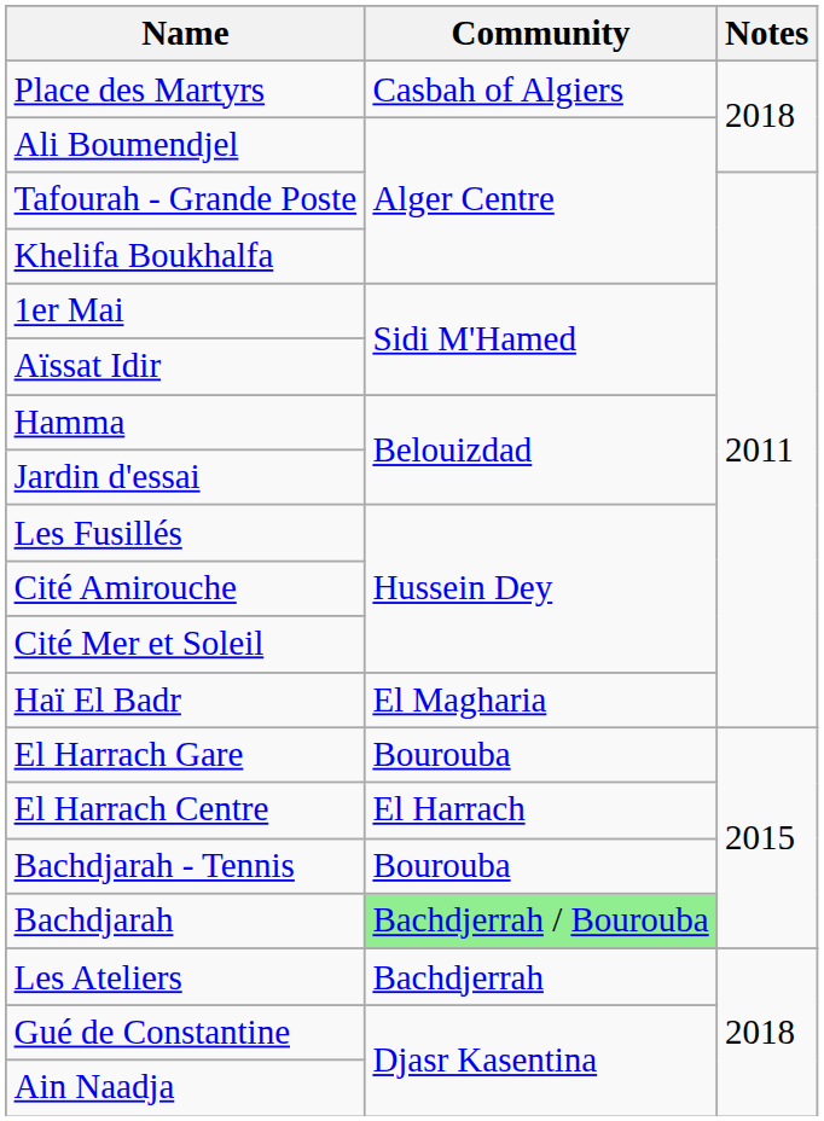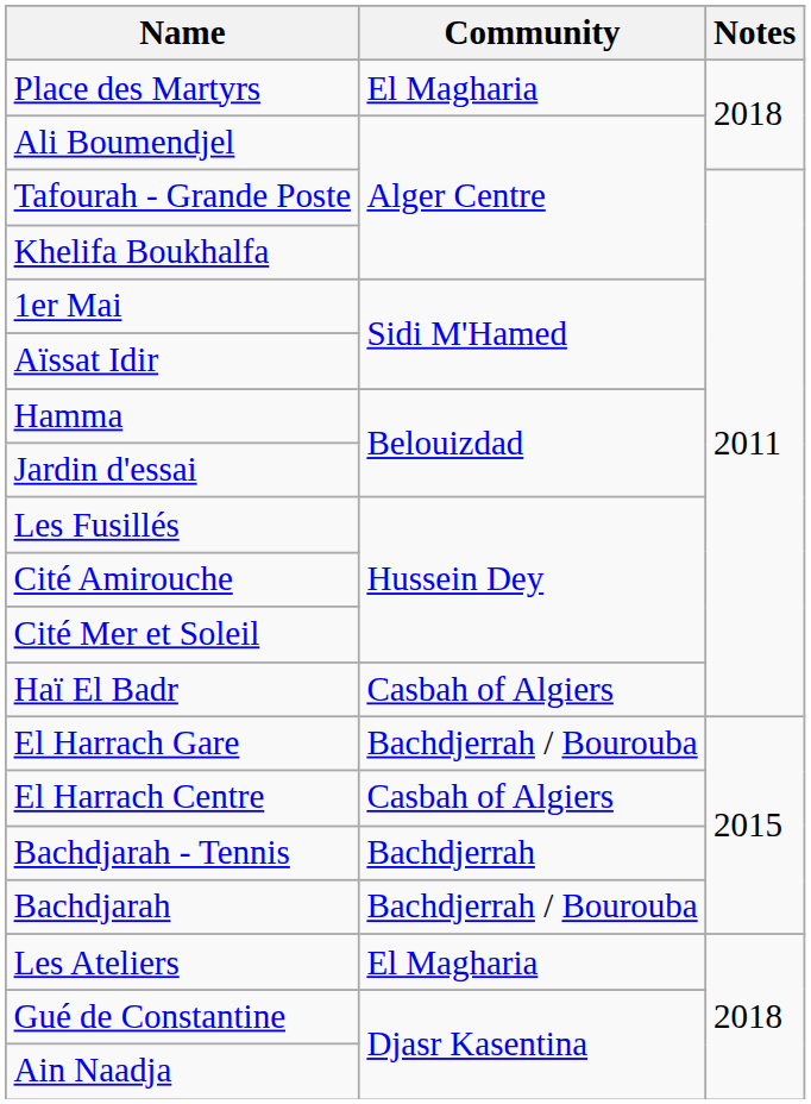 <table class="wikitable">
 <tr>
 <th>Name</th>
 <th>Community</th>
 <th>Notes</th>
 </tr>
 <tr>
 <td><a href='#'>Place des Martyrs</a></td>
-<td><a href='#'>Casbah of Algiers</a></td>
+<td><a href='#'>El Magharia</a></td>
 <td rowspan="2">2018</td>
 </tr>
 <tr>
 <td><a href='#'>Ali Boumendjel</a></td>
 <td rowspan="3"><a href='#'>Alger Centre</a></td>
 </tr>
 <tr>
 <td><a href='#'>Tafourah - Grande Poste</a></td>
 <td rowspan="10">2011</td>
 </tr>
 <tr>
 <td><a href='#'>Khelifa Boukhalfa</a></td>
 </tr>
 <tr>
 <td><a href='#'>1er Mai</a></td>
 <td rowspan="2"><a href='#'>Sidi M'Hamed</a></td>
 </tr>
 <tr>
 <td><a href='#'>Aïssat Idir</a></td>
 </tr>
 <tr>
 <td><a href='#'>Hamma</a></td>
 <td rowspan="2"><a href='#'>Belouizdad</a></td>
 </tr>
 <tr>
 <td><a href='#'>Jardin d'essai</a></td>
 </tr>
 <tr>
 <td><a href='#'>Les Fusillés</a></td>
 <td rowspan="3"><a href='#'>Hussein Dey</a></td>
 </tr>
 <tr>
 <td><a href='#'>Cité Amirouche</a></td>
 </tr>
 <tr>
 <td><a href='#'>Cité Mer et Soleil</a></td>
 </tr>
 <tr>
 <td><a href='#'>Haï El Badr</a></td>
-<td><a href='#'>El Magharia</a></td>
+<td><a href='#'>Casbah of Algiers</a></td>
 </tr>
 <tr>
 <td><a href='#'>El Harrach Gare</a></td>
-<td rowspan="1"><a href='#'>Bourouba</a></td>
+<td><a href='#'>Bachdjerrah</a> / <a href='#'>Bourouba</a></td>
 <td rowspan="4">2015</td>
 </tr>
 <tr>
 <td><a href='#'>El Harrach Centre</a></td>
-<td rowspan="1"><a href='#'>El Harrach</a></td>
+<td><a href='#'>Casbah of Algiers</a></td>
 </tr>
 <tr>
 <td><a href='#'>Bachdjarah - Tennis</a></td>
-<td rowspan="1"><a href='#'>Bourouba</a></td>
+<td><a href='#'>Bachdjerrah</a></td>
 </tr>
 <tr>
 <td><a href='#'>Bachdjarah</a></td>
-<td style="background: lightgreen;"><a href='#'>Bachdjerrah</a> / <a href='#'>Bourouba</a></td>
+<td><a href='#'>Bachdjerrah</a> / <a href='#'>Bourouba</a></td>
 </tr>
 <tr>
 <td><a href='#'>Les Ateliers</a></td>
-<td rowspan="1"><a href='#'>Bachdjerrah</a></td>
+<td><a href='#'>El Magharia</a></td>
 <td rowspan="3">2018</td>
 </tr>
 <tr>
 <td><a href='#'>Gué de Constantine</a></td>
 <td rowspan="2"><a href='#'>Djasr Kasentina</a></td>
 </tr>
 <tr>
 <td><a href='#'>Ain Naadja</a></td>
 </tr>
 </table>
